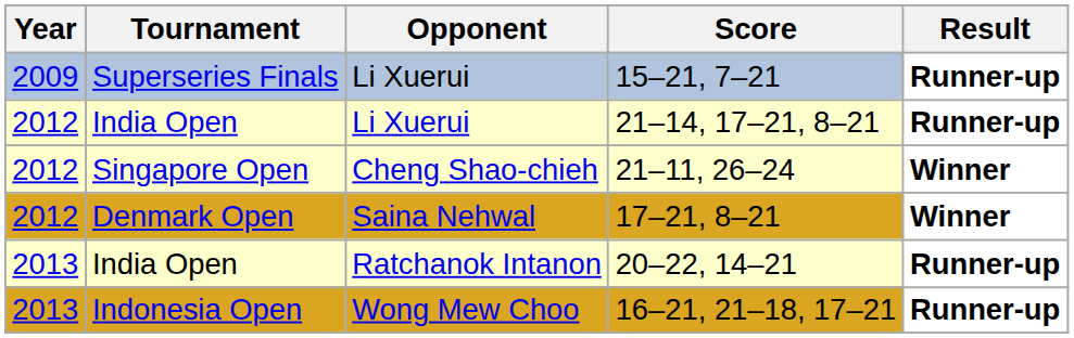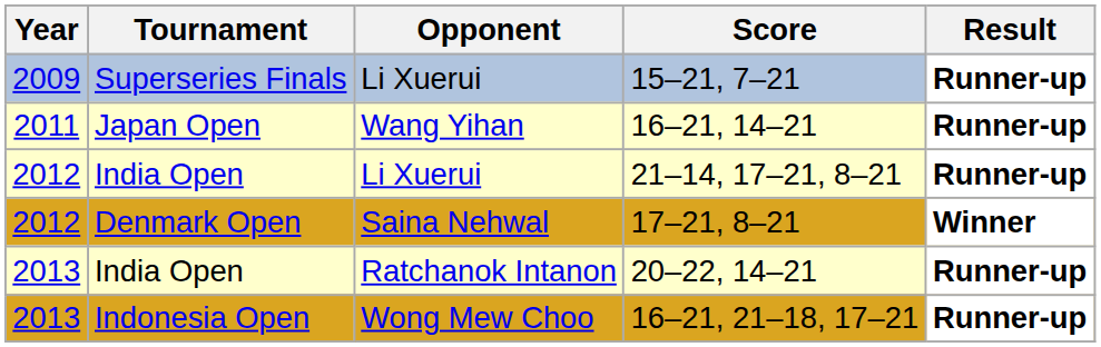 <table class="sortable wikitable" style="font-size: 90%;">
 <tr>
 <th>Year</th>
 <th>Tournament</th>
 <th>Opponent</th>
 <th>Score</th>
 <th>Result</th>
 </tr>
 <tr style="background:#B0C4DE">
 <td align="center"><a href='#'>2009</a></td>
 <td align="left"><a href='#'>Superseries Finals</a></td>
 <td align="left"> Li Xuerui</td>
 <td align="left">15–21, 7–21</td>
 <td style="text-align: left; background:white"> <strong>Runner-up</strong></td>
 </tr>
 <tr style="background:#FFFFCC">
+<td align="center"><a href='#'>2011</a></td>
+<td align="left"><a href='#'>Japan Open</a></td>
+<td align="left"> <a href='#'>Wang Yihan</a></td>
+<td align="left">16–21, 14–21</td>
+<td style="text-align: left; background:white"> <strong>Runner-up</strong></td>
+</tr>
+<tr style="background:#FFFFCC">
 <td align="center"><a href='#'>2012</a></td>
 <td align="left"><a href='#'>India Open</a></td>
 <td align="left"> <a href='#'>Li Xuerui</a></td>
 <td align="left">21–14, 17–21, 8–21</td>
 <td style="text-align: left; background:white"> <strong>Runner-up</strong></td>
-</tr>
-<tr style="background:#FFFFCC">
-<td align="center"><a href='#'>2012</a></td>
-<td align="left"><a href='#'>Singapore Open</a></td>
-<td align="left"> <a href='#'>Cheng Shao-chieh</a></td>
-<td align="left">21–11, 26–24</td>
-<td style="text-align: left; background:white"> <strong>Winner</strong></td>
 </tr>
 <tr style="background:#DAA520">
 <td align="center"><a href='#'>2012</a></td>
 <td align="left"><a href='#'>Denmark Open</a></td>
 <td align="left"> <a href='#'>Saina Nehwal</a></td>
 <td align="left">17–21, 8–21</td>
 <td style="text-align: left; background:white"> <strong>Winner</strong></td>
 </tr>
 <tr style="background:#FFFFCC">
 <td align="center"><a href='#'>2013</a></td>
 <td align="left">India Open</td>
 <td align="left"> <a href='#'>Ratchanok Intanon</a></td>
 <td align="left">20–22, 14–21</td>
 <td style="text-align: left; background:white"> <strong>Runner-up</strong></td>
 </tr>
 <tr style="background:#DAA520">
 <td align="center"><a href='#'>2013</a></td>
 <td align="left"><a href='#'>Indonesia Open</a></td>
 <td align="left"> <a href='#'>Wong Mew Choo</a></td>
 <td align="left">16–21, 21–18, 17–21</td>
 <td style="text-align: left; background:white"> <strong>Runner-up</strong></td>
 </tr>
 </table>
